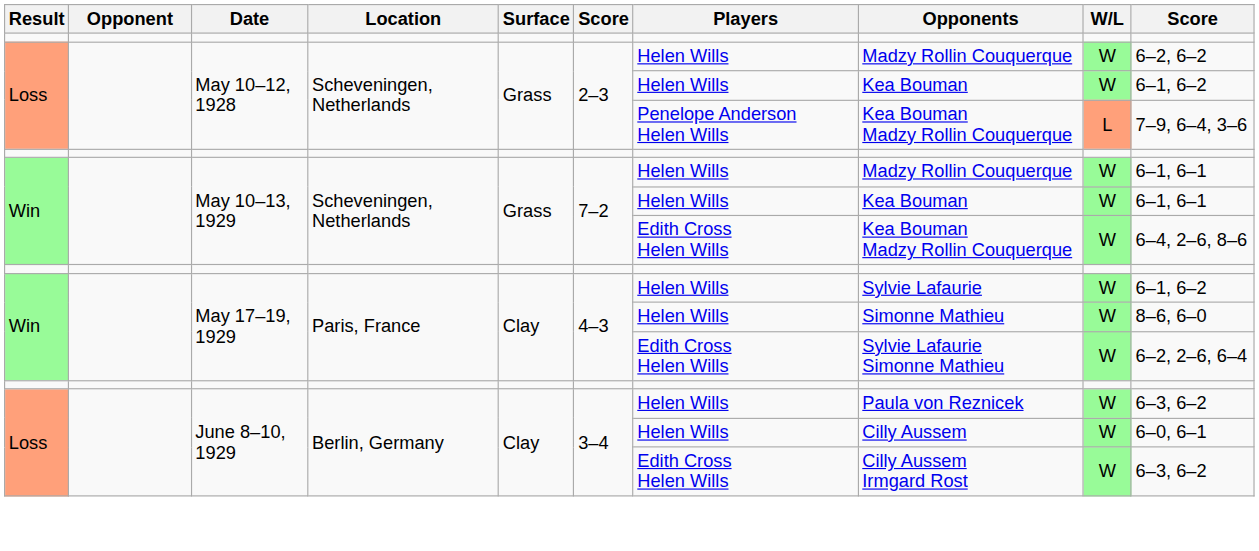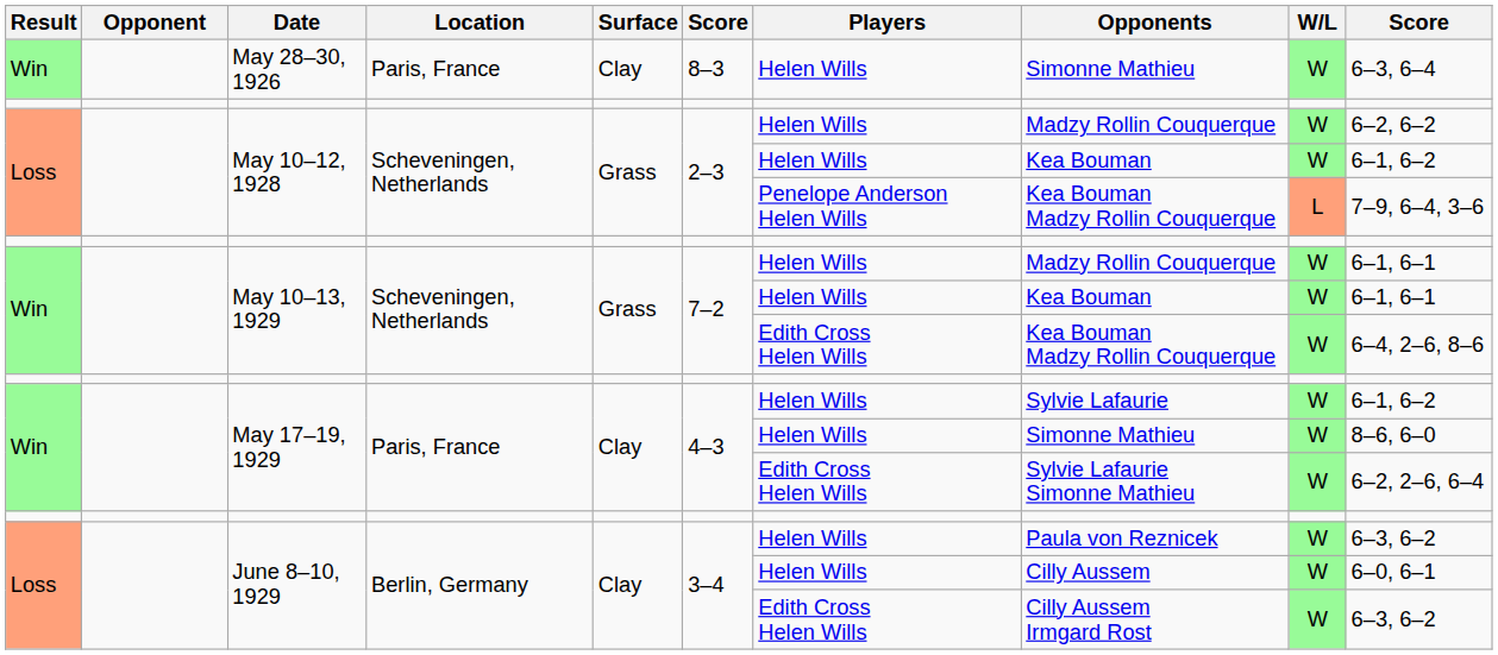 <table class="sortable wikitable">
 <tr>
 <th style="width:40px">Result</th>
 <th style="width:100px">Opponent</th>
 <th style="width:95px">Date</th>
 <th style="width:160px">Location</th>
 <th style="width:40px">Surface</th>
 <th style="width:40px" class="unsortable">Score</th>
 <th style="width:190px">Players</th>
 <th style="width:190px">Opponents</th>
 <th style="width:35px" class="unsortable">W/L</th>
 <th style="width:100px" class="unsortable">Score</th>
+</tr>
+<tr>
+<td style="background:#98fb98;">Win</td>
+<td> </td>
+<td>May 28–30, 1926</td>
+<td>Paris, France</td>
+<td>Clay</td>
+<td>8–3</td>
+<td> <a href='#'>Helen Wills</a></td>
+<td> <a href='#'>Simonne Mathieu</a></td>
+<td style="text-align:center; background:#98fb98;">W</td>
+<td>6–3, 6–4</td>
 </tr>
 <tr>
 <td></td>
 <td></td>
 <td></td>
 <td></td>
 <td></td>
 <td></td>
 <td></td>
 <td></td>
 <td></td>
 <td></td>
 </tr>
 <tr>
 <td rowspan=3 style="background:#ffa07a;">Loss</td>
 <td rowspan=3></td>
 <td rowspan=3>May 10–12, 1928</td>
 <td rowspan=3>Scheveningen, Netherlands</td>
 <td rowspan=3>Grass</td>
 <td rowspan=3>2–3</td>
 <td> <a href='#'>Helen Wills</a></td>
 <td> <a href='#'>Madzy Rollin Couquerque </a></td>
 <td style="text-align:center; background:#98fb98;">W</td>
 <td>6–2, 6–2</td>
 </tr>
 <tr>
 <td> <a href='#'>Helen Wills</a></td>
 <td> <a href='#'>Kea Bouman</a></td>
 <td style="text-align:center; background:#98fb98;">W</td>
 <td>6–1, 6–2</td>
 </tr>
 <tr>
 <td> <a href='#'>Penelope Anderson</a> <br>  <a href='#'>Helen Wills</a></td>
 <td> <a href='#'>Kea Bouman</a> <br>  <a href='#'>Madzy Rollin Couquerque</a></td>
 <td style="text-align:center; background:#ffa07a;">L</td>
 <td>7–9, 6–4, 3–6</td>
 </tr>
 <tr>
 <td></td>
 <td></td>
 <td></td>
 <td></td>
 <td></td>
 <td></td>
 <td></td>
 <td></td>
 <td></td>
 <td></td>
 </tr>
 <tr>
 <td rowspan=3 style="background:#98fb98;">Win</td>
 <td rowspan=3> </td>
 <td rowspan=3>May 10–13, 1929</td>
 <td rowspan=3>Scheveningen, Netherlands</td>
 <td rowspan=3>Grass</td>
 <td rowspan=3>7–2</td>
 <td> <a href='#'>Helen Wills</a></td>
 <td> <a href='#'>Madzy Rollin Couquerque</a></td>
 <td style="text-align:center; background:#98fb98;">W</td>
 <td>6–1, 6–1</td>
 </tr>
 <tr>
 <td> <a href='#'>Helen Wills</a></td>
 <td> <a href='#'>Kea Bouman</a></td>
 <td style="text-align:center; background:#98fb98;">W</td>
 <td>6–1, 6–1</td>
 </tr>
 <tr>
 <td> <a href='#'>Edith Cross</a> <br>  <a href='#'>Helen Wills</a></td>
 <td> <a href='#'>Kea Bouman</a> <br>  <a href='#'>Madzy Rollin Couquerque</a></td>
 <td style="text-align:center; background:#98fb98;">W</td>
 <td>6–4, 2–6, 8–6</td>
 </tr>
 <tr>
 <td></td>
 <td></td>
 <td></td>
 <td></td>
 <td></td>
 <td></td>
 <td></td>
 <td></td>
 <td></td>
 <td></td>
 </tr>
 <tr>
 <td rowspan=3 style="background:#98fb98;">Win</td>
 <td rowspan=3> </td>
 <td rowspan=3>May 17–19, 1929</td>
 <td rowspan=3>Paris, France</td>
 <td rowspan=3>Clay</td>
 <td rowspan=3>4–3</td>
 <td> <a href='#'>Helen Wills</a></td>
 <td> <a href='#'>Sylvie Lafaurie</a></td>
 <td style="text-align:center; background:#98fb98;">W</td>
 <td>6–1, 6–2</td>
 </tr>
 <tr>
 <td> <a href='#'>Helen Wills</a></td>
 <td> <a href='#'>Simonne Mathieu</a></td>
 <td style="text-align:center; background:#98fb98;">W</td>
 <td>8–6, 6–0</td>
 </tr>
 <tr>
 <td> <a href='#'>Edith Cross</a> <br>  <a href='#'>Helen Wills</a></td>
 <td> <a href='#'>Sylvie Lafaurie</a> <br>  <a href='#'>Simonne Mathieu</a></td>
 <td style="text-align:center; background:#98fb98;">W</td>
 <td>6–2, 2–6, 6–4</td>
 </tr>
 <tr>
 <td></td>
 <td></td>
 <td></td>
 <td></td>
 <td></td>
 <td></td>
 <td></td>
 <td></td>
 <td></td>
 <td></td>
 </tr>
 <tr>
 <td rowspan=3 style="background:#ffa07a;">Loss</td>
 <td rowspan=3> </td>
 <td rowspan=3>June 8–10, 1929</td>
 <td rowspan=3>Berlin, Germany</td>
 <td rowspan=3>Clay</td>
 <td rowspan=3>3–4</td>
 <td> <a href='#'>Helen Wills</a></td>
 <td> <a href='#'>Paula von Reznicek</a></td>
 <td style="text-align:center; background:#98fb98;">W</td>
 <td>6–3, 6–2</td>
 </tr>
 <tr>
 <td> <a href='#'>Helen Wills</a></td>
 <td> <a href='#'>Cilly Aussem</a></td>
 <td style="text-align:center; background:#98fb98;">W</td>
 <td>6–0, 6–1</td>
 </tr>
 <tr>
 <td> <a href='#'>Edith Cross</a> <br>  <a href='#'>Helen Wills</a></td>
 <td> <a href='#'>Cilly Aussem</a> <br>  <a href='#'>Irmgard Rost</a></td>
 <td style="text-align:center; background:#98fb98;">W</td>
 <td>6–3, 6–2</td>
 </tr>
 </table>
